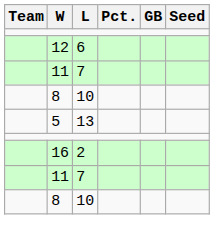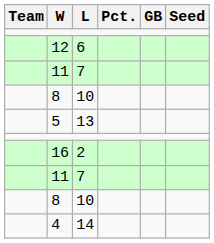 <table class=wikitable>
 <tr>
 <th>Team</th>
 <th>W</th>
 <th>L</th>
 <th>Pct.</th>
 <th>GB</th>
 <th>Seed</th>
 </tr>
 <tr>
 <td colspan=6></td>
 </tr>
 <tr bgcolor=#ccffcc>
 <td></td>
 <td>12</td>
 <td>6</td>
 <td></td>
 <td></td>
 <td></td>
 </tr>
 <tr bgcolor=#ccffcc>
 <td></td>
 <td>11</td>
 <td>7</td>
 <td></td>
 <td></td>
 <td></td>
 </tr>
 <tr>
 <td></td>
 <td>8</td>
 <td>10</td>
 <td></td>
 <td></td>
 <td></td>
 </tr>
 <tr>
 <td></td>
 <td>5</td>
 <td>13</td>
 <td></td>
 <td></td>
 <td></td>
 </tr>
 <tr>
 <td colspan=6></td>
 </tr>
 <tr bgcolor=#ccffcc>
 <td></td>
 <td>16</td>
 <td>2</td>
 <td></td>
 <td></td>
 <td></td>
 </tr>
 <tr bgcolor=#ccffcc>
 <td></td>
 <td>11</td>
 <td>7</td>
 <td></td>
 <td></td>
 <td></td>
 </tr>
 <tr>
 <td></td>
 <td>8</td>
 <td>10</td>
 <td></td>
 <td></td>
 <td></td>
 </tr>
+<tr>
+<td></td>
+<td>4</td>
+<td>14</td>
+<td></td>
+<td></td>
+<td></td>
+</tr>
 </table>
